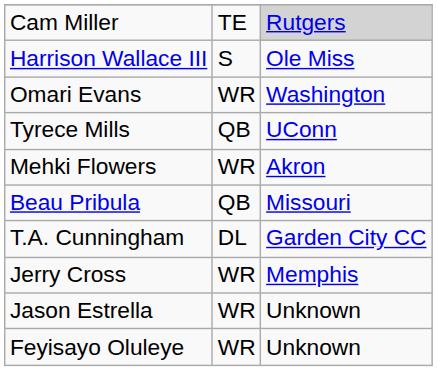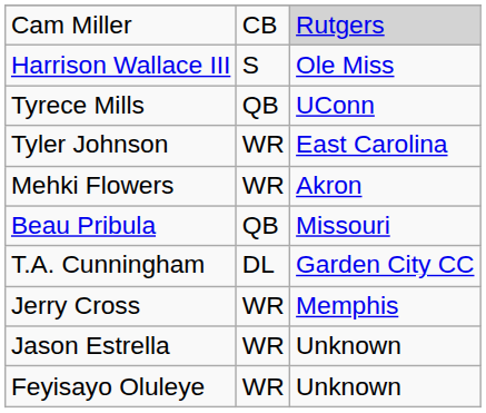 <table class="wikitable">
 <tr>
 </tr>
 <tr>
 <td>Cam Miller</td>
-<td>TE</td>
+<td>CB</td>
 <td style="background: lightgrey;"><a href='#'>Rutgers</a></td>
 </tr>
 <tr>
 <td><a href='#'>Harrison Wallace III</a></td>
 <td>S</td>
 <td><a href='#'>Ole Miss</a></td>
 </tr>
 <tr>
-<td>Omari Evans</td>
-<td>WR</td>
-<td><a href='#'>Washington</a></td>
-</tr>
-<tr>
 <td>Tyrece Mills</td>
 <td>QB</td>
 <td><a href='#'>UConn</a></td>
+</tr>
+<tr>
+<td>Tyler Johnson</td>
+<td>WR</td>
+<td><a href='#'>East Carolina</a></td>
 </tr>
 <tr>
 <td>Mehki Flowers</td>
 <td>WR</td>
 <td><a href='#'>Akron</a></td>
 </tr>
 <tr>
 <td><a href='#'>Beau Pribula</a></td>
 <td>QB</td>
 <td><a href='#'>Missouri</a></td>
 </tr>
 <tr>
 <td>T.A. Cunningham</td>
 <td>DL</td>
 <td><a href='#'>Garden City CC</a></td>
 </tr>
 <tr>
 <td>Jerry Cross</td>
 <td>WR</td>
 <td><a href='#'>Memphis</a></td>
 </tr>
 <tr>
 <td>Jason Estrella</td>
 <td>WR</td>
 <td>Unknown</td>
 </tr>
 <tr>
 <td>Feyisayo Oluleye</td>
 <td>WR</td>
 <td>Unknown</td>
 </tr>
 </table>
